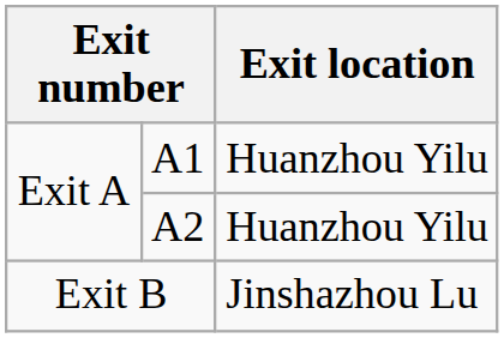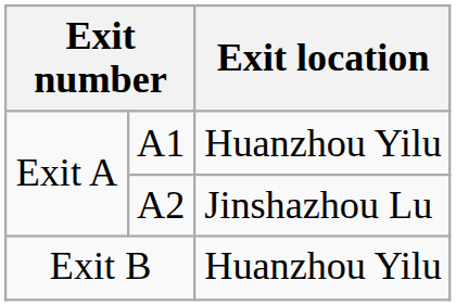 <table class="wikitable">
 <tr>
 <th style="width:70px" colspan="2">Exit number</th>
 <th>Exit location</th>
 </tr>
 <tr>
 <td align="center" rowspan="2">Exit A</td>
 <td>A1</td>
 <td>Huanzhou Yilu</td>
 </tr>
 <tr>
 <td>A2</td>
-<td>Huanzhou Yilu</td>
+<td>Jinshazhou Lu</td>
 </tr>
 <tr>
 <td align="center" colspan="2">Exit B</td>
-<td>Jinshazhou Lu</td>
+<td>Huanzhou Yilu</td>
 </tr>
 </table>
